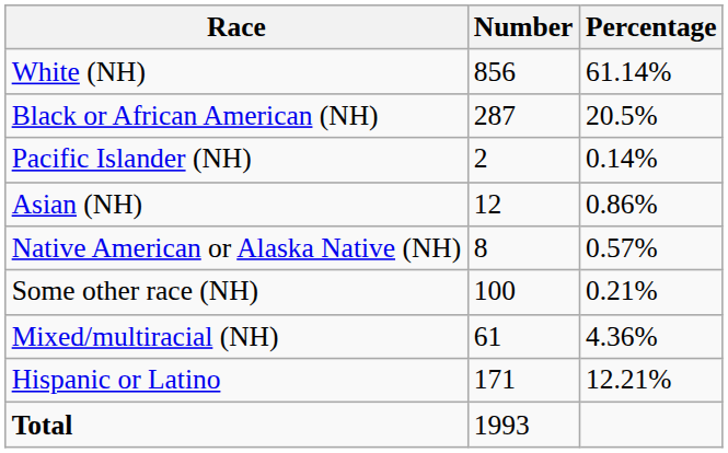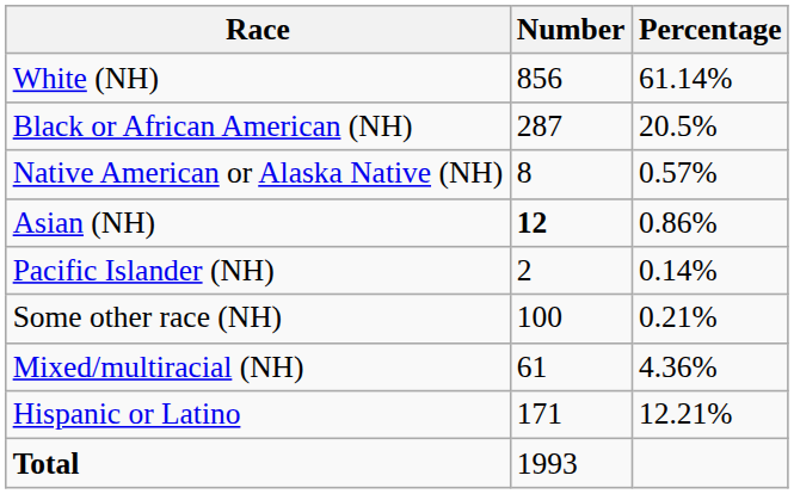 <table class="wikitable">
 <tr>
 <th>Race</th>
 <th>Number</th>
 <th>Percentage</th>
 </tr>
 <tr>
 <td><a href='#'>White</a> (NH)</td>
 <td>856</td>
 <td>61.14%</td>
 </tr>
 <tr>
 <td><a href='#'>Black or African American</a> (NH)</td>
 <td>287</td>
 <td>20.5%</td>
 </tr>
 <tr>
+<td><a href='#'>Native American</a> or <a href='#'>Alaska Native</a> (NH)</td>
+<td>8</td>
+<td>0.57%</td>
+</tr>
+<tr>
+<td><a href='#'>Asian</a> (NH)</td>
+<td><strong>12</strong></td>
+<td>0.86%</td>
+</tr>
+<tr>
 <td><a href='#'>Pacific Islander</a> (NH)</td>
 <td>2</td>
 <td>0.14%</td>
-</tr>
-<tr>
-<td><a href='#'>Asian</a> (NH)</td>
-<td>12</td>
-<td>0.86%</td>
-</tr>
-<tr>
-<td><a href='#'>Native American</a> or <a href='#'>Alaska Native</a> (NH)</td>
-<td>8</td>
-<td>0.57%</td>
 </tr>
 <tr>
 <td>Some other race (NH)</td>
 <td>100</td>
 <td>0.21%</td>
 </tr>
 <tr>
 <td><a href='#'>Mixed/multiracial</a> (NH)</td>
 <td>61</td>
 <td>4.36%</td>
 </tr>
 <tr>
 <td><a href='#'>Hispanic or Latino</a></td>
 <td>171</td>
 <td>12.21%</td>
 </tr>
 <tr>
 <td><strong>Total</strong></td>
 <td>1993</td>
 <td></td>
 </tr>
 </table>
